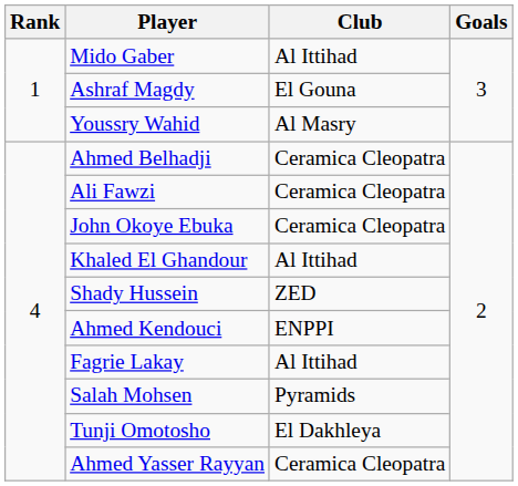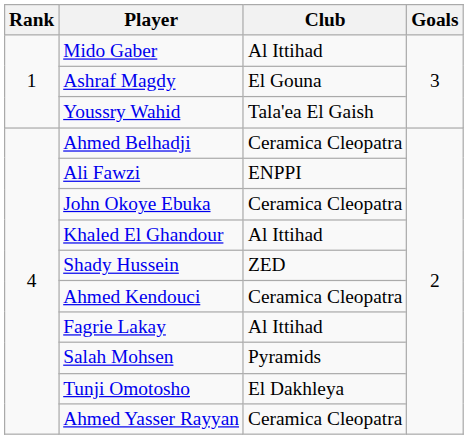 <table class="wikitable" style="text-align:center">
 <tr>
 <th>Rank</th>
 <th>Player</th>
 <th>Club</th>
 <th>Goals</th>
 </tr>
 <tr>
 <td rowspan=3>1</td>
 <td align=left> <a href='#'>Mido Gaber</a></td>
 <td align=left>Al Ittihad</td>
 <td rowspan=3>3</td>
 </tr>
 <tr>
 <td align=left> <a href='#'>Ashraf Magdy</a></td>
 <td align=left>El Gouna</td>
 </tr>
 <tr>
 <td align=left> <a href='#'>Youssry Wahid</a></td>
-<td align=left>Al Masry</td>
+<td align=left>Tala'ea El Gaish</td>
 </tr>
 <tr>
 <td rowspan=10>4</td>
 <td align=left> <a href='#'>Ahmed Belhadji</a></td>
 <td align=left>Ceramica Cleopatra</td>
 <td rowspan=10>2</td>
 </tr>
 <tr>
 <td align=left> <a href='#'>Ali Fawzi</a></td>
-<td align=left>Ceramica Cleopatra</td>
+<td align=left>ENPPI</td>
 </tr>
 <tr>
 <td align=left> <a href='#'>John Okoye Ebuka</a></td>
 <td align=left>Ceramica Cleopatra</td>
 </tr>
 <tr>
 <td align=left> <a href='#'>Khaled El Ghandour</a></td>
 <td align=left>Al Ittihad</td>
 </tr>
 <tr>
 <td align=left> <a href='#'>Shady Hussein</a></td>
 <td align=left>ZED</td>
 </tr>
 <tr>
 <td align=left> <a href='#'>Ahmed Kendouci</a></td>
-<td align=left>ENPPI</td>
+<td align=left>Ceramica Cleopatra</td>
 </tr>
 <tr>
 <td align=left> <a href='#'>Fagrie Lakay</a></td>
 <td align=left>Al Ittihad</td>
 </tr>
 <tr>
 <td align=left> <a href='#'>Salah Mohsen</a></td>
 <td align=left>Pyramids</td>
 </tr>
 <tr>
 <td align=left> <a href='#'>Tunji Omotosho</a></td>
 <td align=left>El Dakhleya</td>
 </tr>
 <tr>
 <td align=left> <a href='#'>Ahmed Yasser Rayyan</a></td>
 <td align=left>Ceramica Cleopatra</td>
 </tr>
 </table>
